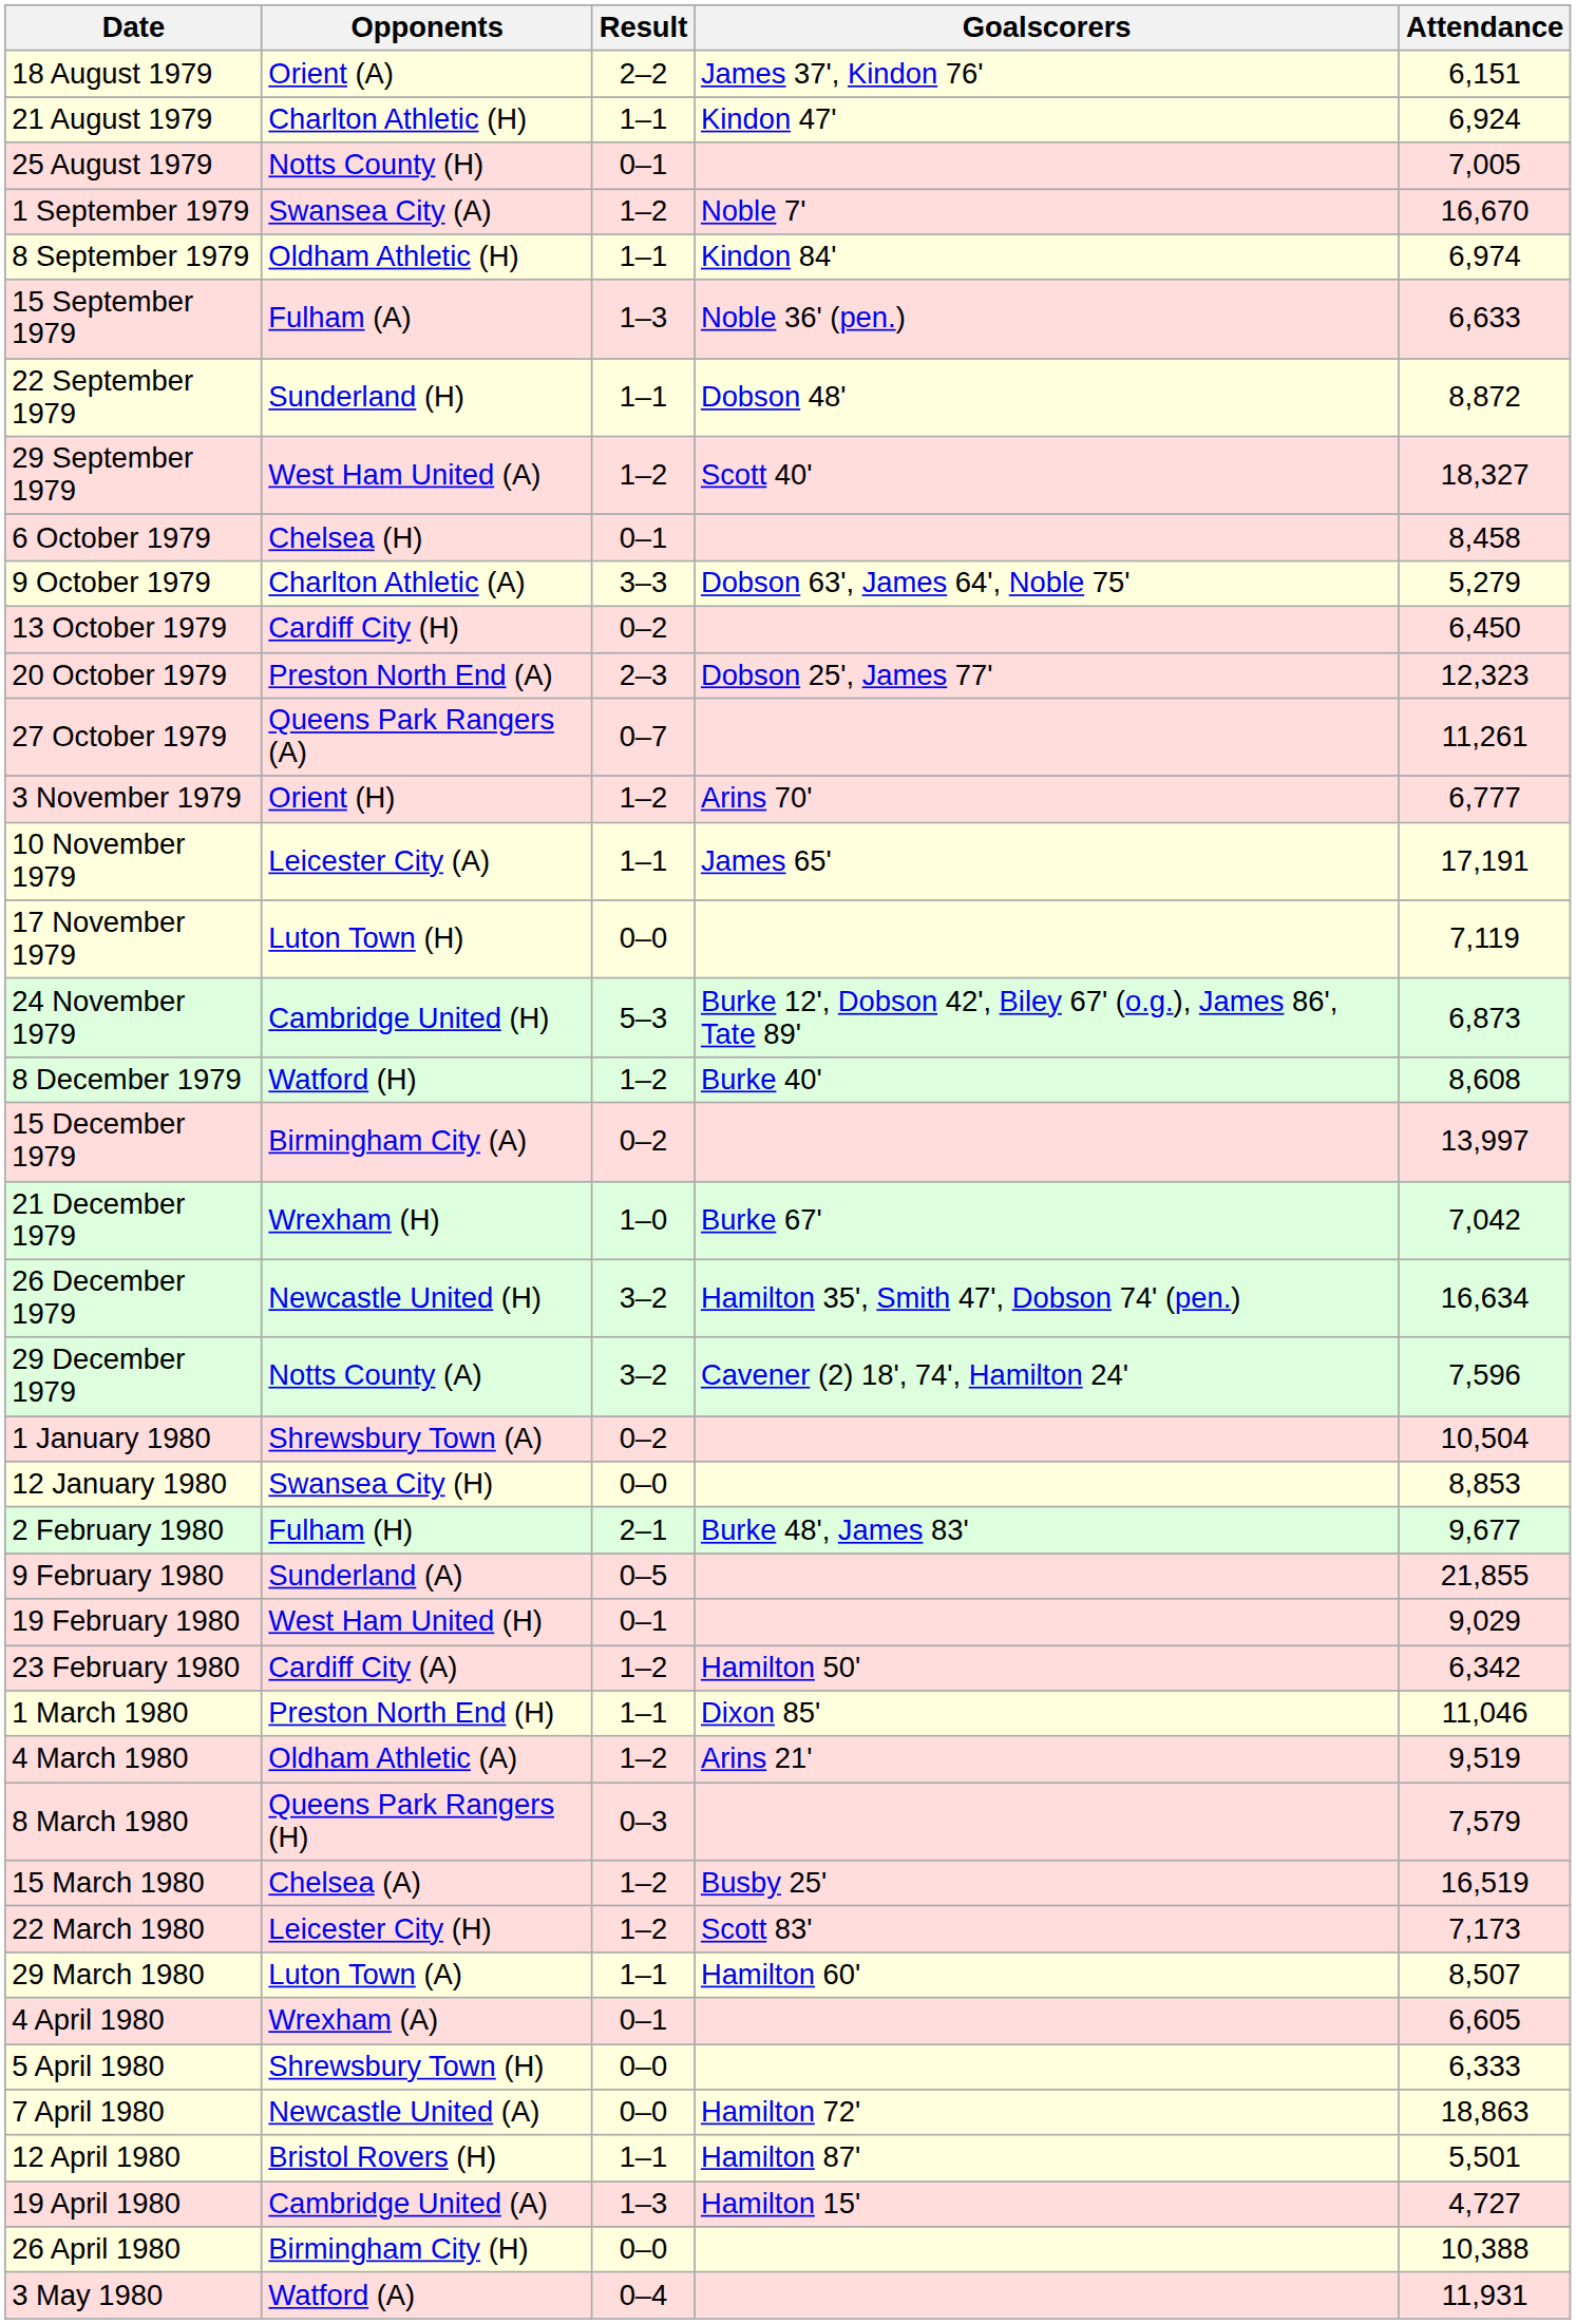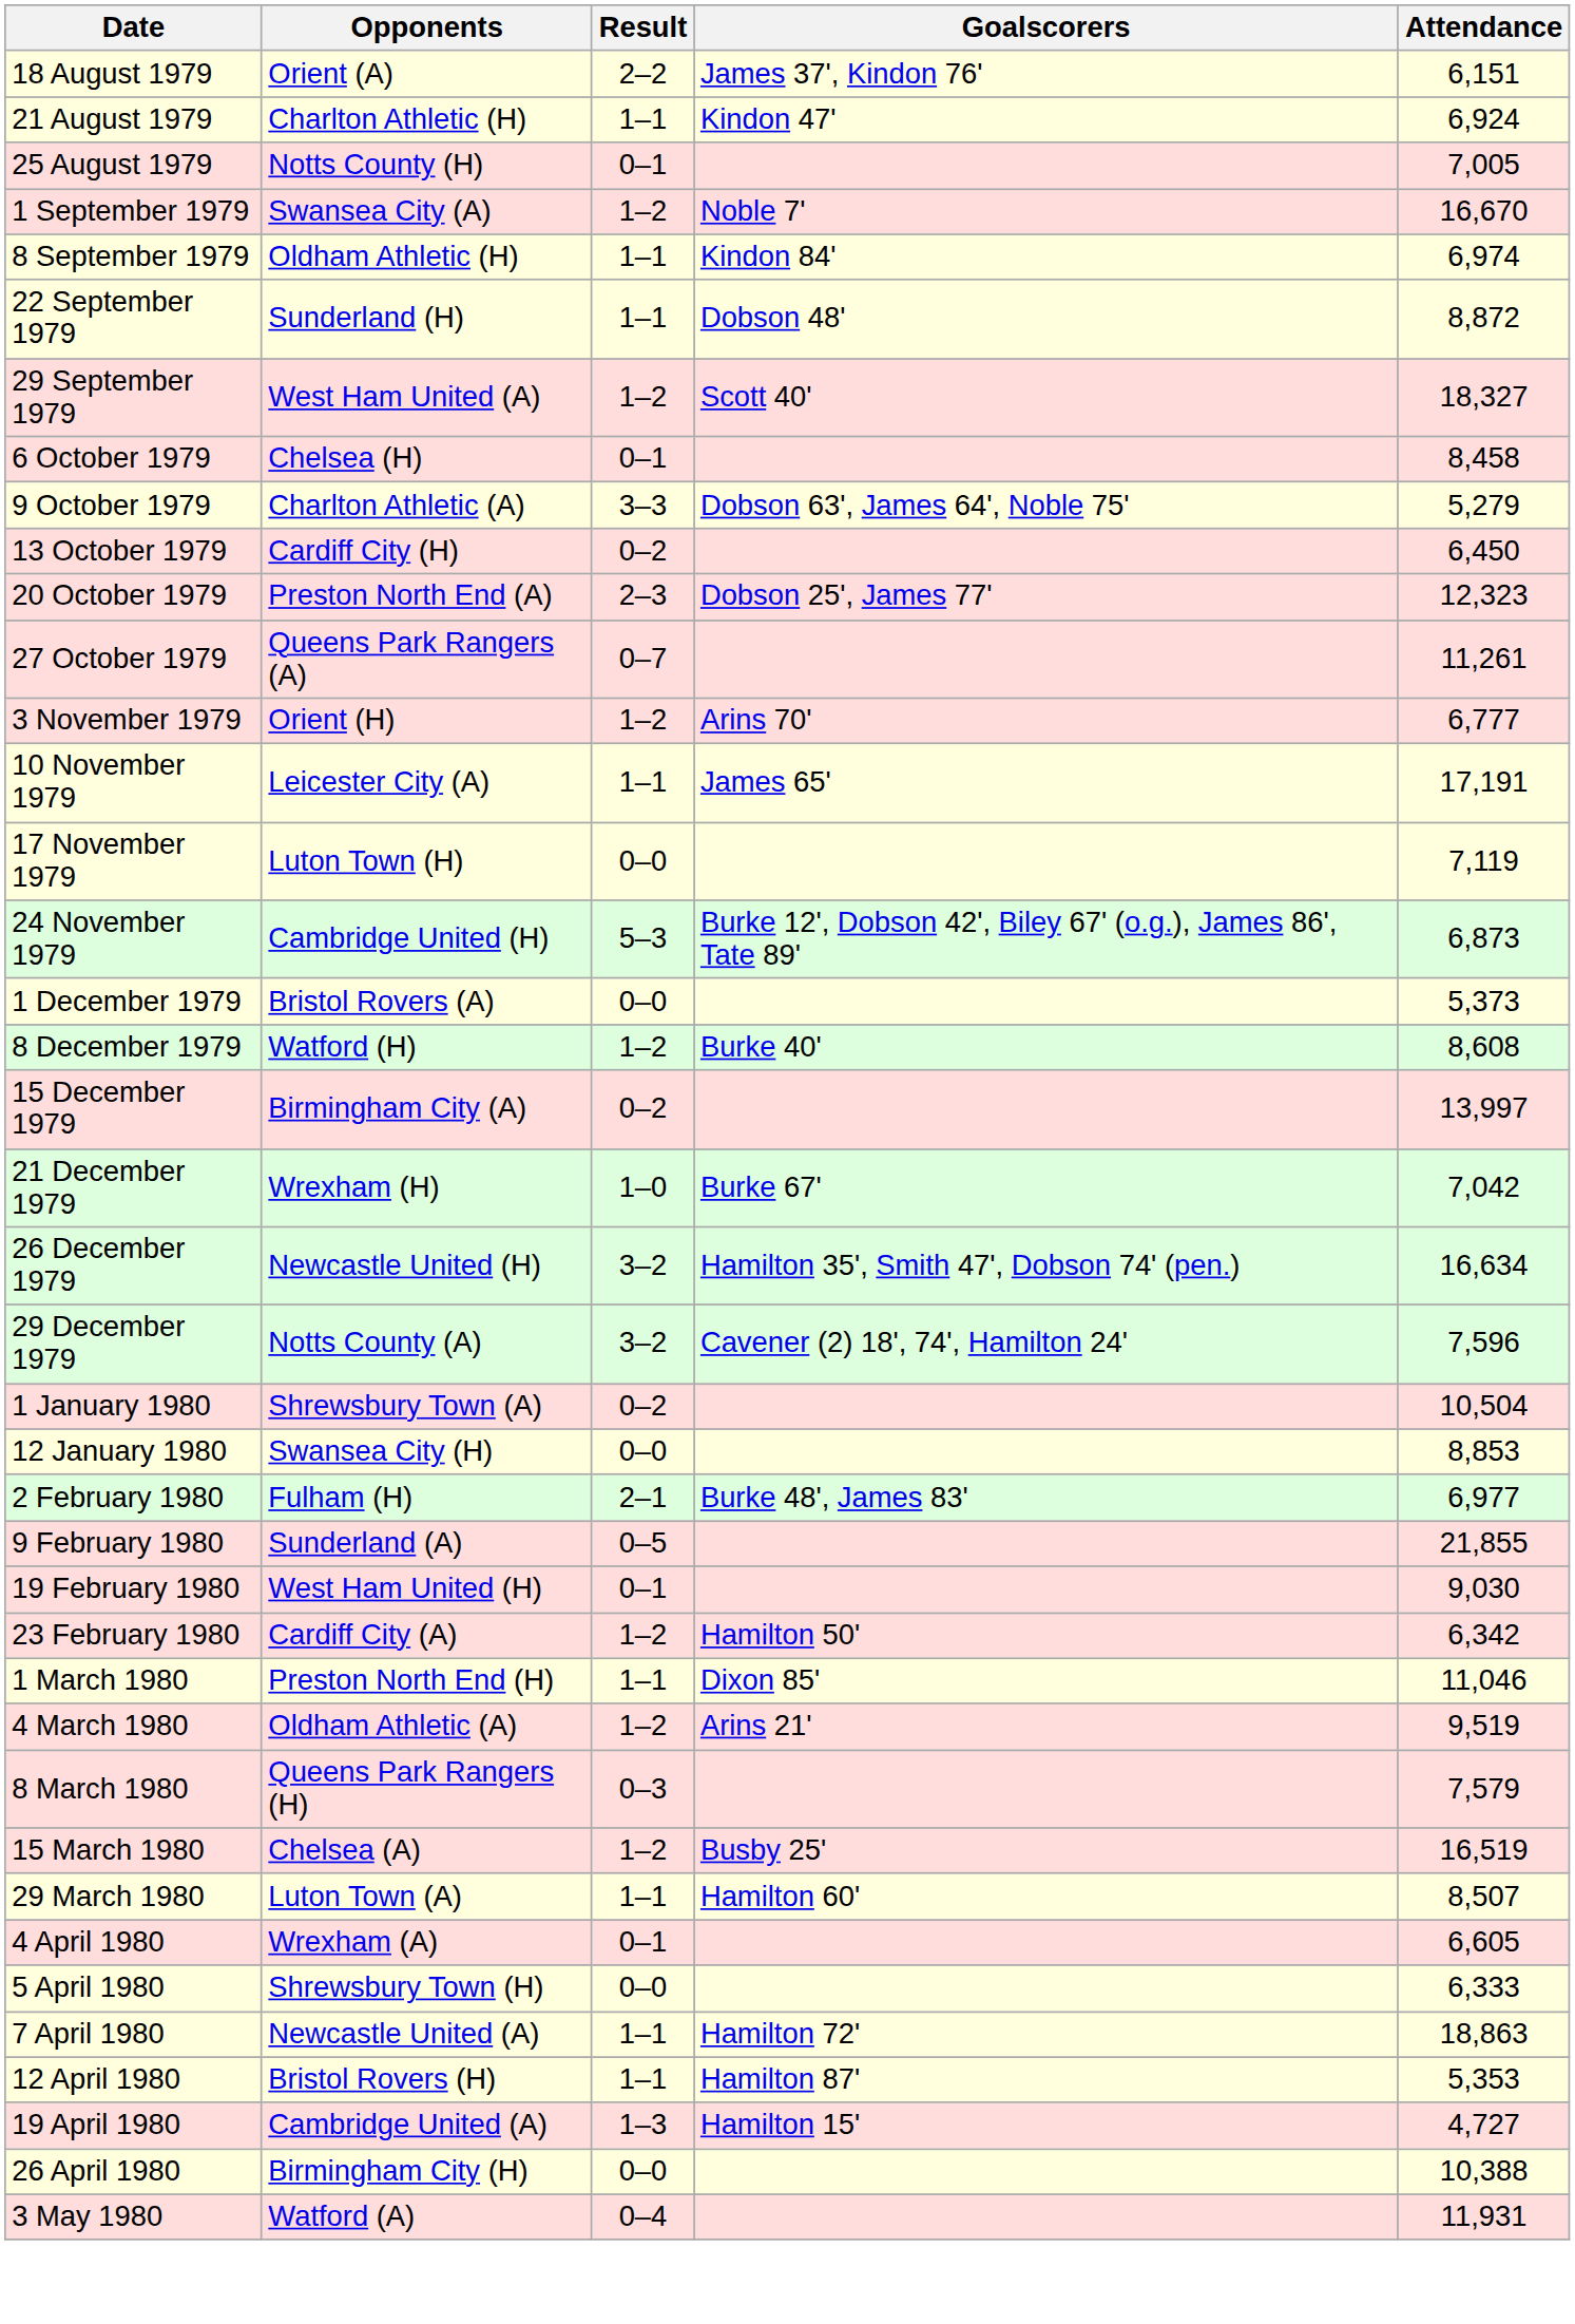 <table class="wikitable">
 <tr>
 <th>Date</th>
 <th>Opponents</th>
 <th>Result</th>
 <th>Goalscorers</th>
 <th>Attendance</th>
 </tr>
 <tr bgcolor="#ffffdd">
 <td>18 August 1979</td>
 <td><a href='#'>Orient</a> (A)</td>
 <td align="center">2–2</td>
 <td><a href='#'>James</a> 37', <a href='#'>Kindon</a> 76'</td>
 <td align="center">6,151</td>
 </tr>
 <tr bgcolor="#ffffdd">
 <td>21 August 1979</td>
 <td><a href='#'>Charlton Athletic</a> (H)</td>
 <td align="center">1–1</td>
 <td><a href='#'>Kindon</a> 47'</td>
 <td align="center">6,924</td>
 </tr>
 <tr bgcolor="#ffdddd">
 <td>25 August 1979</td>
 <td><a href='#'>Notts County</a> (H)</td>
 <td align="center">0–1</td>
 <td></td>
 <td align="center">7,005</td>
 </tr>
 <tr bgcolor="#ffdddd">
 <td>1 September 1979</td>
 <td><a href='#'>Swansea City</a> (A)</td>
 <td align="center">1–2</td>
 <td><a href='#'>Noble</a> 7'</td>
 <td align="center">16,670</td>
 </tr>
 <tr bgcolor="#ffffdd">
 <td>8 September 1979</td>
 <td><a href='#'>Oldham Athletic</a> (H)</td>
 <td align="center">1–1</td>
 <td><a href='#'>Kindon</a> 84'</td>
 <td align="center">6,974</td>
-</tr>
-<tr bgcolor="#ffdddd">
-<td>15 September 1979</td>
-<td><a href='#'>Fulham</a> (A)</td>
-<td align="center">1–3</td>
-<td><a href='#'>Noble</a> 36' (<a href='#'>pen.</a>)</td>
-<td align="center">6,633</td>
 </tr>
 <tr bgcolor="#ffffdd">
 <td>22 September 1979</td>
 <td><a href='#'>Sunderland</a> (H)</td>
 <td align="center">1–1</td>
 <td><a href='#'>Dobson</a> 48'</td>
 <td align="center">8,872</td>
 </tr>
 <tr bgcolor="#ffdddd">
 <td>29 September 1979</td>
 <td><a href='#'>West Ham United</a> (A)</td>
 <td align="center">1–2</td>
 <td><a href='#'>Scott</a> 40'</td>
 <td align="center">18,327</td>
 </tr>
 <tr bgcolor="#ffdddd">
 <td>6 October 1979</td>
 <td><a href='#'>Chelsea</a> (H)</td>
 <td align="center">0–1</td>
 <td></td>
 <td align="center">8,458</td>
 </tr>
 <tr bgcolor="#ffffdd">
 <td>9 October 1979</td>
 <td><a href='#'>Charlton Athletic</a> (A)</td>
 <td align="center">3–3</td>
 <td><a href='#'>Dobson</a> 63', <a href='#'>James</a> 64', <a href='#'>Noble</a> 75'</td>
 <td align="center">5,279</td>
 </tr>
 <tr bgcolor="#ffdddd">
 <td>13 October 1979</td>
 <td><a href='#'>Cardiff City</a> (H)</td>
 <td align="center">0–2</td>
 <td></td>
 <td align="center">6,450</td>
 </tr>
 <tr bgcolor="#ffdddd">
 <td>20 October 1979</td>
 <td><a href='#'>Preston North End</a> (A)</td>
 <td align="center">2–3</td>
 <td><a href='#'>Dobson</a> 25', <a href='#'>James</a> 77'</td>
 <td align="center">12,323</td>
 </tr>
 <tr bgcolor="#ffdddd">
 <td>27 October 1979</td>
 <td><a href='#'>Queens Park Rangers</a> (A)</td>
 <td align="center">0–7</td>
 <td></td>
 <td align="center">11,261</td>
 </tr>
 <tr bgcolor="#ffdddd">
 <td>3 November 1979</td>
 <td><a href='#'>Orient</a> (H)</td>
 <td align="center">1–2</td>
 <td><a href='#'>Arins</a> 70'</td>
 <td align="center">6,777</td>
 </tr>
 <tr bgcolor="#ffffdd">
 <td>10 November 1979</td>
 <td><a href='#'>Leicester City</a> (A)</td>
 <td align="center">1–1</td>
 <td><a href='#'>James</a> 65'</td>
 <td align="center">17,191</td>
 </tr>
 <tr bgcolor="#ffffdd">
 <td>17 November 1979</td>
 <td><a href='#'>Luton Town</a> (H)</td>
 <td align="center">0–0</td>
 <td></td>
 <td align="center">7,119</td>
 </tr>
 <tr bgcolor="#ddffdd">
 <td>24 November 1979</td>
 <td><a href='#'>Cambridge United</a> (H)</td>
 <td align="center">5–3</td>
 <td><a href='#'>Burke</a> 12', <a href='#'>Dobson</a> 42', <a href='#'>Biley</a> 67' (<a href='#'>o.g.</a>), <a href='#'>James</a> 86', <a href='#'>Tate</a> 89'</td>
 <td align="center">6,873</td>
 </tr>
+<tr bgcolor="#ffffdd">
+<td>1 December 1979</td>
+<td><a href='#'>Bristol Rovers</a> (A)</td>
+<td align="center">0–0</td>
+<td></td>
+<td align="center">5,373</td>
+</tr>
 <tr bgcolor="#ddffdd">
 <td>8 December 1979</td>
 <td><a href='#'>Watford</a> (H)</td>
 <td align="center">1–2</td>
 <td><a href='#'>Burke</a> 40'</td>
 <td align="center">8,608</td>
 </tr>
 <tr bgcolor="#ffdddd">
 <td>15 December 1979</td>
 <td><a href='#'>Birmingham City</a> (A)</td>
 <td align="center">0–2</td>
 <td></td>
 <td align="center">13,997</td>
 </tr>
 <tr bgcolor="#ddffdd">
 <td>21 December 1979</td>
 <td><a href='#'>Wrexham</a> (H)</td>
 <td align="center">1–0</td>
 <td><a href='#'>Burke</a> 67'</td>
 <td align="center">7,042</td>
 </tr>
 <tr bgcolor="#ddffdd">
 <td>26 December 1979</td>
 <td><a href='#'>Newcastle United</a> (H)</td>
 <td align="center">3–2</td>
 <td><a href='#'>Hamilton</a> 35', <a href='#'>Smith</a> 47', <a href='#'>Dobson</a> 74' (<a href='#'>pen.</a>)</td>
 <td align="center">16,634</td>
 </tr>
 <tr bgcolor="#ddffdd">
 <td>29 December 1979</td>
 <td><a href='#'>Notts County</a> (A)</td>
 <td align="center">3–2</td>
 <td><a href='#'>Cavener</a> (2) 18', 74', <a href='#'>Hamilton</a> 24'</td>
 <td align="center">7,596</td>
 </tr>
 <tr bgcolor="#ffdddd">
 <td>1 January 1980</td>
 <td><a href='#'>Shrewsbury Town</a> (A)</td>
 <td align="center">0–2</td>
 <td></td>
 <td align="center">10,504</td>
 </tr>
 <tr bgcolor="#ffffdd">
 <td>12 January 1980</td>
 <td><a href='#'>Swansea City</a> (H)</td>
 <td align="center">0–0</td>
 <td></td>
 <td align="center">8,853</td>
 </tr>
 <tr bgcolor="#ddffdd">
 <td>2 February 1980</td>
 <td><a href='#'>Fulham</a> (H)</td>
 <td align="center">2–1</td>
 <td><a href='#'>Burke</a> 48', <a href='#'>James</a> 83'</td>
-<td align="center">9,677</td>
+<td align="center">6,977</td>
 </tr>
 <tr bgcolor="#ffdddd">
 <td>9 February 1980</td>
 <td><a href='#'>Sunderland</a> (A)</td>
 <td align="center">0–5</td>
 <td></td>
 <td align="center">21,855</td>
 </tr>
 <tr bgcolor="#ffdddd">
 <td>19 February 1980</td>
 <td><a href='#'>West Ham United</a> (H)</td>
 <td align="center">0–1</td>
 <td></td>
-<td align="center">9,029</td>
+<td align="center">9,030</td>
 </tr>
 <tr bgcolor="#ffdddd">
 <td>23 February 1980</td>
 <td><a href='#'>Cardiff City</a> (A)</td>
 <td align="center">1–2</td>
 <td><a href='#'>Hamilton</a> 50'</td>
 <td align="center">6,342</td>
 </tr>
 <tr bgcolor="#ffffdd">
 <td>1 March 1980</td>
 <td><a href='#'>Preston North End</a> (H)</td>
 <td align="center">1–1</td>
 <td><a href='#'>Dixon</a> 85'</td>
 <td align="center">11,046</td>
 </tr>
 <tr bgcolor="#ffdddd">
 <td>4 March 1980</td>
 <td><a href='#'>Oldham Athletic</a> (A)</td>
 <td align="center">1–2</td>
 <td><a href='#'>Arins</a> 21'</td>
 <td align="center">9,519</td>
 </tr>
 <tr bgcolor="#ffdddd">
 <td>8 March 1980</td>
 <td><a href='#'>Queens Park Rangers</a> (H)</td>
 <td align="center">0–3</td>
 <td></td>
 <td align="center">7,579</td>
 </tr>
 <tr bgcolor="#ffdddd">
 <td>15 March 1980</td>
 <td><a href='#'>Chelsea</a> (A)</td>
 <td align="center">1–2</td>
 <td><a href='#'>Busby</a> 25'</td>
 <td align="center">16,519</td>
 </tr>
-<tr bgcolor="#ffdddd">
-<td>22 March 1980</td>
-<td><a href='#'>Leicester City</a> (H)</td>
-<td align="center">1–2</td>
-<td><a href='#'>Scott</a> 83'</td>
-<td align="center">7,173</td>
-</tr>
 <tr bgcolor="#ffffdd">
 <td>29 March 1980</td>
 <td><a href='#'>Luton Town</a> (A)</td>
 <td align="center">1–1</td>
 <td><a href='#'>Hamilton</a> 60'</td>
 <td align="center">8,507</td>
 </tr>
 <tr bgcolor="#ffdddd">
 <td>4 April 1980</td>
 <td><a href='#'>Wrexham</a> (A)</td>
 <td align="center">0–1</td>
 <td></td>
 <td align="center">6,605</td>
 </tr>
 <tr bgcolor="#ffffdd">
 <td>5 April 1980</td>
 <td><a href='#'>Shrewsbury Town</a> (H)</td>
 <td align="center">0–0</td>
 <td></td>
 <td align="center">6,333</td>
 </tr>
 <tr bgcolor="#ffffdd">
 <td>7 April 1980</td>
 <td><a href='#'>Newcastle United</a> (A)</td>
-<td align="center">0–0</td>
+<td align="center">1–1</td>
 <td><a href='#'>Hamilton</a> 72'</td>
 <td align="center">18,863</td>
 </tr>
 <tr bgcolor="#ffffdd">
 <td>12 April 1980</td>
 <td><a href='#'>Bristol Rovers</a> (H)</td>
 <td align="center">1–1</td>
 <td><a href='#'>Hamilton</a> 87'</td>
-<td align="center">5,501</td>
+<td align="center">5,353</td>
 </tr>
 <tr bgcolor="#ffdddd">
 <td>19 April 1980</td>
 <td><a href='#'>Cambridge United</a> (A)</td>
 <td align="center">1–3</td>
 <td><a href='#'>Hamilton</a> 15'</td>
 <td align="center">4,727</td>
 </tr>
 <tr bgcolor="#ffffdd">
 <td>26 April 1980</td>
 <td><a href='#'>Birmingham City</a> (H)</td>
 <td align="center">0–0</td>
 <td></td>
 <td align="center">10,388</td>
 </tr>
 <tr bgcolor="#ffdddd">
 <td>3 May 1980</td>
 <td><a href='#'>Watford</a> (A)</td>
 <td align="center">0–4</td>
 <td></td>
 <td align="center">11,931</td>
 </tr>
 </table>
